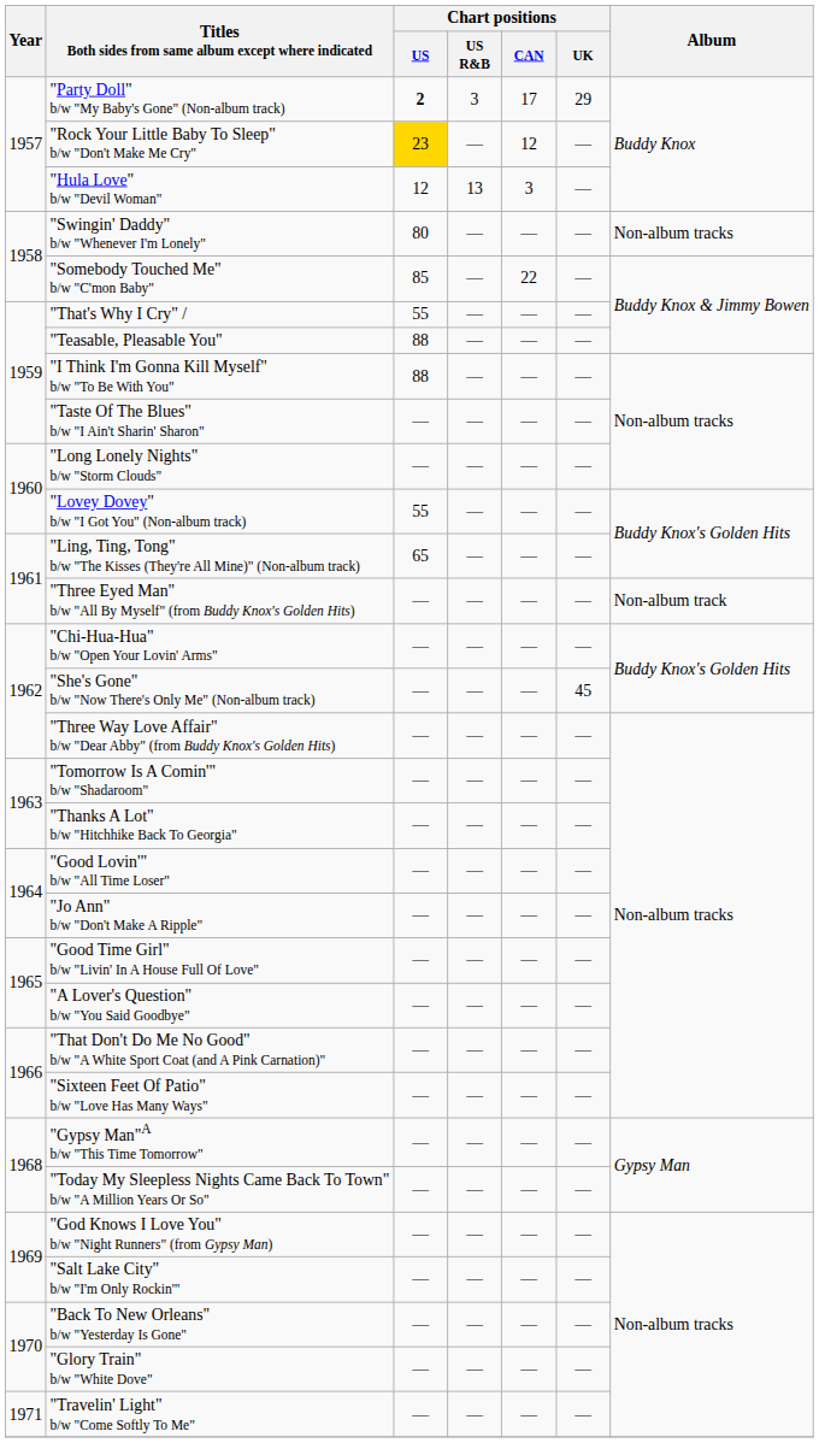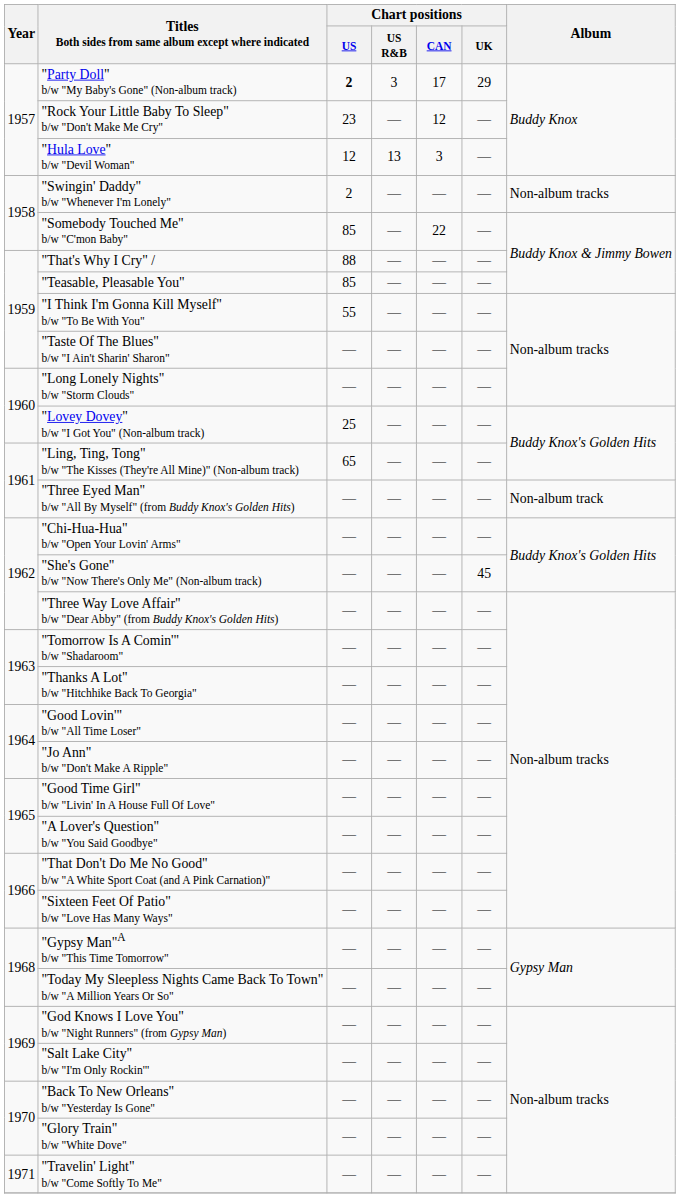 <table class="wikitable">
 <tr>
 <th rowspan="2">Year</th>
 <th rowspan="2">Titles<br><small>Both sides from same album except where indicated</small></th>
 <th colspan="4">Chart positions</th>
 <th rowspan="2">Album</th>
 </tr>
 <tr>
 <th style="width:45px;"><small><a href='#'>US</a></small></th>
 <th style="width:45px;"><small>US R&B</small></th>
 <th style="width:45px;"><small><a href='#'>CAN</a></small></th>
 <th style="width:45px;"><small>UK</small></th>
 </tr>
 <tr>
 <td rowspan="3">1957</td>
 <td>"<a href='#'>Party Doll</a>"<br><small>b/w "My Baby's Gone" (Non-album track)</small></td>
 <td style="text-align:center;"><strong>2</strong></td>
 <td style="text-align:center;">3</td>
 <td style="text-align:center;">17</td>
 <td style="text-align:center;">29</td>
 <td align-"left" rowspan="3"><em>Buddy Knox</em></td>
 </tr>
 <tr>
 <td>"Rock Your Little Baby To Sleep"<br><small>b/w "Don't Make Me Cry"</small></td>
-<td style="background: gold; text-align:center;">23</td>
+<td style="text-align:center;">23</td>
 <td style="text-align:center;">—</td>
 <td style="text-align:center;">12</td>
 <td style="text-align:center;">—</td>
 </tr>
 <tr>
 <td>"<a href='#'>Hula Love</a>"<br><small>b/w "Devil Woman"</small></td>
 <td style="text-align:center;">12</td>
 <td style="text-align:center;">13</td>
 <td style="text-align:center;">3</td>
 <td style="text-align:center;">—</td>
 </tr>
 <tr>
 <td rowspan="2">1958</td>
 <td>"Swingin' Daddy"<br><small>b/w "Whenever I'm Lonely"</small></td>
-<td style="text-align:center;">80</td>
+<td style="text-align:center;">2</td>
 <td style="text-align:center;">—</td>
 <td style="text-align:center;">—</td>
 <td style="text-align:center;">—</td>
 <td align="left">Non-album tracks</td>
 </tr>
 <tr>
 <td>"Somebody Touched Me"<br><small>b/w "C'mon Baby"</small></td>
 <td style="text-align:center;">85</td>
 <td style="text-align:center;">—</td>
 <td style="text-align:center;">22</td>
 <td style="text-align:center;">—</td>
 <td align="left" rowspan="3"><em>Buddy Knox & Jimmy Bowen</em></td>
 </tr>
 <tr>
 <td rowspan="4">1959</td>
 <td>"That's Why I Cry" /</td>
-<td style="text-align:center;">55</td>
+<td style="text-align:center;">88</td>
 <td style="text-align:center;">—</td>
 <td style="text-align:center;">—</td>
 <td style="text-align:center;">—</td>
 </tr>
 <tr>
 <td>"Teasable, Pleasable You"</td>
-<td style="text-align:center;">88</td>
+<td style="text-align:center;">85</td>
 <td style="text-align:center;">—</td>
 <td style="text-align:center;">—</td>
 <td style="text-align:center;">—</td>
 </tr>
 <tr>
 <td>"I Think I'm Gonna Kill Myself"<br><small>b/w "To Be With You"</small></td>
-<td style="text-align:center;">88</td>
+<td style="text-align:center;">55</td>
 <td style="text-align:center;">—</td>
 <td style="text-align:center;">—</td>
 <td style="text-align:center;">—</td>
 <td align="left" rowspan="3">Non-album tracks</td>
 </tr>
 <tr>
 <td>"Taste Of The Blues"<br><small>b/w "I Ain't Sharin' Sharon"</small></td>
 <td style="text-align:center;">—</td>
 <td style="text-align:center;">—</td>
 <td style="text-align:center;">—</td>
 <td style="text-align:center;">—</td>
 </tr>
 <tr>
 <td rowspan="2">1960</td>
 <td>"Long Lonely Nights"<br><small>b/w "Storm Clouds"</small></td>
 <td style="text-align:center;">—</td>
 <td style="text-align:center;">—</td>
 <td style="text-align:center;">—</td>
 <td style="text-align:center;">—</td>
 </tr>
 <tr>
 <td>"<a href='#'>Lovey Dovey</a>"<br><small>b/w "I Got You" (Non-album track)</small></td>
-<td style="text-align:center;">55</td>
+<td style="text-align:center;">25</td>
 <td style="text-align:center;">—</td>
 <td style="text-align:center;">—</td>
 <td style="text-align:center;">—</td>
 <td align="left" rowspan="2"><em>Buddy Knox's Golden Hits</em></td>
 </tr>
 <tr>
 <td rowspan="2">1961</td>
 <td>"Ling, Ting, Tong"<br><small>b/w "The Kisses (They're All Mine)" (Non-album track)</small></td>
 <td style="text-align:center;">65</td>
 <td style="text-align:center;">—</td>
 <td style="text-align:center;">—</td>
 <td style="text-align:center;">—</td>
 </tr>
 <tr>
 <td>"Three Eyed Man"<br><small>b/w "All By Myself" (from <em>Buddy Knox's Golden Hits</em>)</small></td>
 <td style="text-align:center;">—</td>
 <td style="text-align:center;">—</td>
 <td style="text-align:center;">—</td>
 <td style="text-align:center;">—</td>
 <td align="left">Non-album track</td>
 </tr>
 <tr>
 <td rowspan="3">1962</td>
 <td>"Chi-Hua-Hua"<br><small>b/w "Open Your Lovin' Arms"</small></td>
 <td style="text-align:center;">—</td>
 <td style="text-align:center;">—</td>
 <td style="text-align:center;">—</td>
 <td style="text-align:center;">—</td>
 <td align="left" rowspan="2"><em>Buddy Knox's Golden Hits</em></td>
 </tr>
 <tr>
 <td>"She's Gone"<br><small>b/w "Now There's Only Me" (Non-album track)</small></td>
 <td style="text-align:center;">—</td>
 <td style="text-align:center;">—</td>
 <td style="text-align:center;">—</td>
 <td style="text-align:center;">45</td>
 </tr>
 <tr>
 <td>"Three Way Love Affair"<br><small>b/w "Dear Abby" (from <em>Buddy Knox's Golden Hits</em>)</small></td>
 <td style="text-align:center;">—</td>
 <td style="text-align:center;">—</td>
 <td style="text-align:center;">—</td>
 <td style="text-align:center;">—</td>
 <td align="left" rowspan="9">Non-album tracks</td>
 </tr>
 <tr>
 <td rowspan="2">1963</td>
 <td>"Tomorrow Is A Comin'"<br><small>b/w "Shadaroom"</small></td>
 <td style="text-align:center;">—</td>
 <td style="text-align:center;">—</td>
 <td style="text-align:center;">—</td>
 <td style="text-align:center;">—</td>
 </tr>
 <tr>
 <td>"Thanks A Lot"<br><small>b/w "Hitchhike Back To Georgia"</small></td>
 <td style="text-align:center;">—</td>
 <td style="text-align:center;">—</td>
 <td style="text-align:center;">—</td>
 <td style="text-align:center;">—</td>
 </tr>
 <tr>
 <td rowspan="2">1964</td>
 <td>"Good Lovin'"<br><small>b/w "All Time Loser"</small></td>
 <td style="text-align:center;">—</td>
 <td style="text-align:center;">—</td>
 <td style="text-align:center;">—</td>
 <td style="text-align:center;">—</td>
 </tr>
 <tr>
 <td>"Jo Ann"<br><small>b/w "Don't Make A Ripple"</small></td>
 <td style="text-align:center;">—</td>
 <td style="text-align:center;">—</td>
 <td style="text-align:center;">—</td>
 <td style="text-align:center;">—</td>
 </tr>
 <tr>
 <td rowspan="2">1965</td>
 <td>"Good Time Girl"<br><small>b/w "Livin' In A House Full Of Love"</small></td>
 <td style="text-align:center;">—</td>
 <td style="text-align:center;">—</td>
 <td style="text-align:center;">—</td>
 <td style="text-align:center;">—</td>
 </tr>
 <tr>
 <td>"A Lover's Question"<br><small>b/w "You Said Goodbye"</small></td>
 <td style="text-align:center;">—</td>
 <td style="text-align:center;">—</td>
 <td style="text-align:center;">—</td>
 <td style="text-align:center;">—</td>
 </tr>
 <tr>
 <td rowspan="2">1966</td>
 <td>"That Don't Do Me No Good"<br><small>b/w "A White Sport Coat (and A Pink Carnation)"</small></td>
 <td style="text-align:center;">—</td>
 <td style="text-align:center;">—</td>
 <td style="text-align:center;">—</td>
 <td style="text-align:center;">—</td>
 </tr>
 <tr>
 <td>"Sixteen Feet Of Patio"<br><small>b/w "Love Has Many Ways"</small></td>
 <td style="text-align:center;">—</td>
 <td style="text-align:center;">—</td>
 <td style="text-align:center;">—</td>
 <td style="text-align:center;">—</td>
 </tr>
 <tr>
 <td rowspan="2">1968</td>
 <td>"Gypsy Man"<sup>A</sup><br><small>b/w "This Time Tomorrow"</small></td>
 <td style="text-align:center;">—</td>
 <td style="text-align:center;">—</td>
 <td style="text-align:center;">—</td>
 <td style="text-align:center;">—</td>
 <td align="left" rowspan="2"><em>Gypsy Man</em></td>
 </tr>
 <tr>
 <td>"Today My Sleepless Nights Came Back To Town"<br><small>b/w "A Million Years Or So"</small></td>
 <td style="text-align:center;">—</td>
 <td style="text-align:center;">—</td>
 <td style="text-align:center;">—</td>
 <td style="text-align:center;">—</td>
 </tr>
 <tr>
 <td rowspan="2">1969</td>
 <td>"God Knows I Love You"<br><small>b/w "Night Runners" (from <em>Gypsy Man</em>)</small></td>
 <td style="text-align:center;">—</td>
 <td style="text-align:center;">—</td>
 <td style="text-align:center;">—</td>
 <td style="text-align:center;">—</td>
 <td align="left" rowspan="5">Non-album tracks</td>
 </tr>
 <tr>
 <td>"Salt Lake City"<br><small>b/w "I'm Only Rockin'"</small></td>
 <td style="text-align:center;">—</td>
 <td style="text-align:center;">—</td>
 <td style="text-align:center;">—</td>
 <td style="text-align:center;">—</td>
 </tr>
 <tr>
 <td rowspan="2">1970</td>
 <td>"Back To New Orleans"<br><small>b/w "Yesterday Is Gone"</small></td>
 <td style="text-align:center;">—</td>
 <td style="text-align:center;">—</td>
 <td style="text-align:center;">—</td>
 <td style="text-align:center;">—</td>
 </tr>
 <tr>
 <td>"Glory Train"<br><small>b/w "White Dove"</small></td>
 <td style="text-align:center;">—</td>
 <td style="text-align:center;">—</td>
 <td style="text-align:center;">—</td>
 <td style="text-align:center;">—</td>
 </tr>
 <tr>
 <td>1971</td>
 <td>"Travelin' Light"<br><small>b/w "Come Softly To Me"</small></td>
 <td style="text-align:center;">—</td>
 <td style="text-align:center;">—</td>
 <td style="text-align:center;">—</td>
 <td style="text-align:center;">—</td>
 </tr>
 <tr>
 </tr>
 </table>
